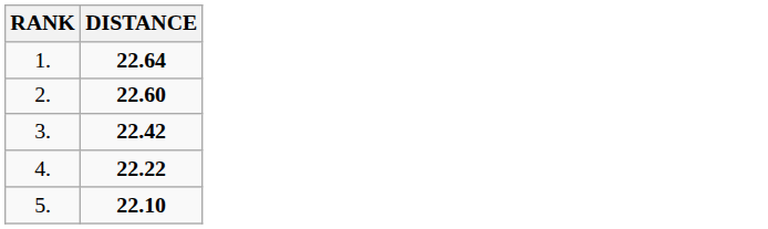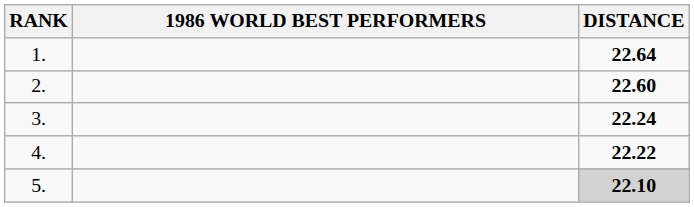 <table class="wikitable" style="border-collapse: collapse; font-size: 90%;">
 <tr>
 <th>RANK</th>
+<th align="center" style="width: 25em">1986 WORLD BEST PERFORMERS</th>
 <th align="center" style="width: 5em">DISTANCE</th>
 </tr>
 <tr>
 <td align="center">1.</td>
+<td></td>
 <td align="center"><strong>22.64</strong></td>
 </tr>
 <tr>
 <td align="center">2.</td>
+<td></td>
 <td align="center"><strong>22.60</strong></td>
 </tr>
 <tr>
 <td align="center">3.</td>
-<td align="center"><strong>22.42</strong></td>
+<td></td>
+<td align="center"><strong>22.24</strong></td>
 </tr>
 <tr>
 <td align="center">4.</td>
+<td></td>
 <td align="center"><strong>22.22</strong></td>
 </tr>
 <tr>
 <td align="center">5.</td>
-<td align="center"><strong>22.10</strong></td>
+<td></td>
+<td align="center" style="background: lightgrey;"><strong>22.10</strong></td>
 </tr>
 </table>
